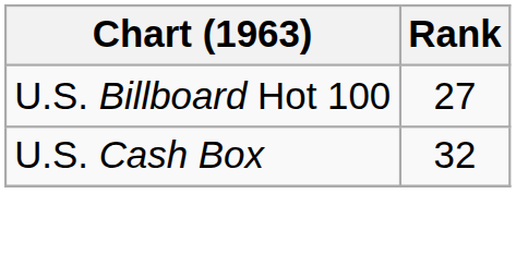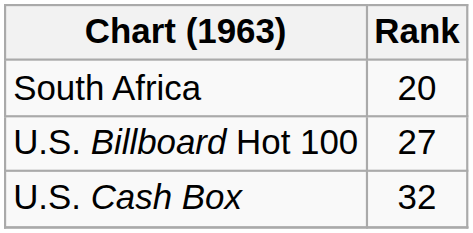 <table class="wikitable">
 <tr>
 <th>Chart (1963)</th>
 <th style="text-align:center;">Rank</th>
+</tr>
+<tr>
+<td>South Africa </td>
+<td align="center">20</td>
 </tr>
 <tr>
 <td>U.S. <em>Billboard</em> Hot 100</td>
 <td style="text-align:center;">27</td>
 </tr>
 <tr>
 <td>U.S. <em>Cash Box</em> </td>
 <td style="text-align:center;">32</td>
 </tr>
 <tr>
 </tr>
 </table>
